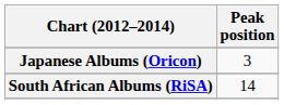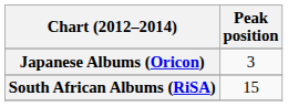 <table class="wikitable sortable plainrowheaders" style="text-align:center">
 <tr>
 <th scope="col">Chart (2012–2014)</th>
 <th scope="col">Peak<br>position</th>
 </tr>
 <tr>
 </tr>
 <tr>
 </tr>
 <tr>
 </tr>
 <tr>
 </tr>
 <tr>
 </tr>
 <tr>
 </tr>
 <tr>
 </tr>
 <tr>
 </tr>
 <tr>
 </tr>
 <tr>
 </tr>
 <tr>
 </tr>
 <tr>
 </tr>
 <tr>
 </tr>
 <tr>
 </tr>
 <tr>
 </tr>
 <tr>
 </tr>
 <tr>
 <th scope="row">Japanese Albums (<a href='#'>Oricon</a>)</th>
 <td>3</td>
 </tr>
 <tr>
 </tr>
 <tr>
 </tr>
 <tr>
 </tr>
 <tr>
 </tr>
 <tr>
 </tr>
 <tr>
 </tr>
 <tr>
 <th scope="row">South African Albums (<a href='#'>RiSA</a>)</th>
-<td>14</td>
+<td>15</td>
 </tr>
 <tr>
 </tr>
 <tr>
 </tr>
 <tr>
 </tr>
 <tr>
 </tr>
 <tr>
 </tr>
 <tr>
 </tr>
 <tr>
 </tr>
 </table>
